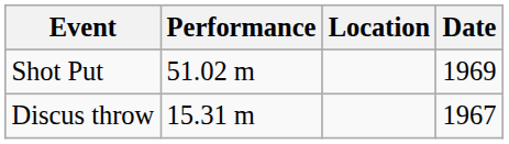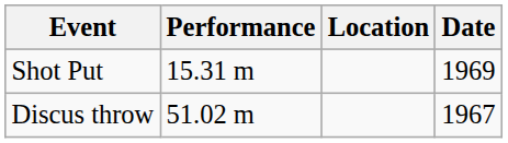 <table class="wikitable" style="border-collapse: collapse; font-size: 95%;">
 <tr>
 <th scope="col">Event</th>
 <th scope="col">Performance</th>
 <th scope="col">Location</th>
 <th scope="col">Date</th>
 </tr>
 <tr>
 <td>Shot Put</td>
-<td>51.02 m</td>
+<td>15.31 m</td>
 <td></td>
 <td>1969</td>
 </tr>
 <tr>
 <td>Discus throw</td>
-<td>15.31 m</td>
+<td>51.02 m</td>
 <td></td>
 <td>1967</td>
 </tr>
 </table>
